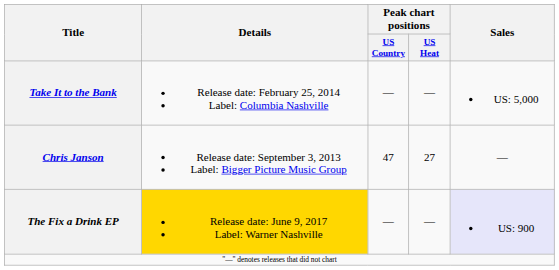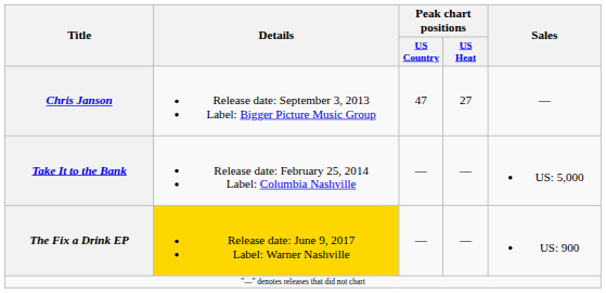 <table class="wikitable plainrowheaders" style="text-align:center;">
 <tr>
 <th rowspan="2" style="width:12em;">Title</th>
 <th rowspan="2" style="width:20em;">Details</th>
 <th colspan="2">Peak chart<br>positions</th>
 <th rowspan="2" style="width:9em;">Sales</th>
 </tr>
 <tr style="font-size:smaller;">
 <th style="width:4em;"><a href='#'>US Country</a><br></th>
 <th style="width:4em;"><a href='#'>US<br>Heat</a><br></th>
 </tr>
 <tr>
+<th scope="row"><em><a href='#'>Chris Janson</a></em></th>
+<td><br><ul><li>Release date: September 3, 2013</li><li>Label: <a href='#'>Bigger Picture Music Group</a></li></ul></td>
+<td>47</td>
+<td>27</td>
+<td>—</td>
+</tr>
+<tr>
 <th scope="row"><em><a href='#'>Take It to the Bank</a></em></th>
 <td><br><ul><li>Release date: February 25, 2014</li><li>Label: <a href='#'>Columbia Nashville</a></li></ul></td>
 <td>—</td>
 <td>—</td>
 <td><br><ul><li>US: 5,000</li></ul></td>
 </tr>
 <tr>
-<th scope="row"><em><a href='#'>Chris Janson</a></em></th>
-<td><br><ul><li>Release date: September 3, 2013</li><li>Label: <a href='#'>Bigger Picture Music Group</a></li></ul></td>
-<td>47</td>
-<td>27</td>
-<td>—</td>
-</tr>
-<tr>
 <th scope="row"><em>The Fix a Drink EP</em></th>
 <td style="background: gold;"><br><ul><li>Release date: June 9, 2017</li><li>Label: Warner Nashville</li></ul></td>
 <td>—</td>
 <td>—</td>
-<td style="background: lavender;"><br><ul><li>US: 900</li></ul></td>
+<td><br><ul><li>US: 900</li></ul></td>
 </tr>
 <tr>
 <td colspan="5" style="font-size:8pt">"—" denotes releases that did not chart</td>
 </tr>
 </table>
